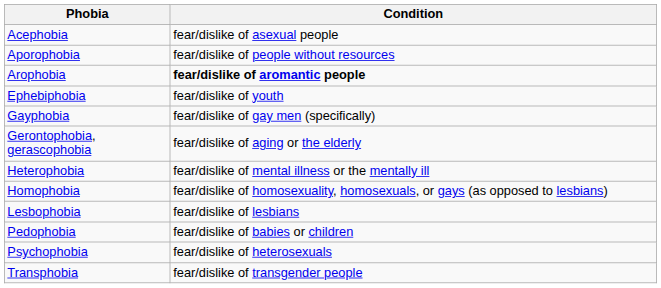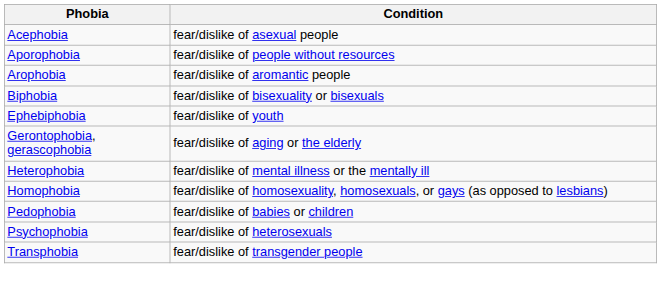 <table class="wikitable sortable" border="1">
 <tr>
 <th width="200px">Phobia</th>
 <th width="600px">Condition</th>
 </tr>
 <tr>
 <td><a href='#'>Acephobia</a></td>
 <td>fear/dislike of <a href='#'>asexual</a> people</td>
 </tr>
 <tr>
 <td><a href='#'>Aporophobia</a></td>
 <td>fear/dislike of <a href='#'>people without resources</a></td>
 </tr>
 <tr>
 <td><a href='#'>Arophobia</a></td>
-<td><strong>fear/dislike of <a href='#'>aromantic</a> people</strong></td>
+<td>fear/dislike of <a href='#'>aromantic</a> people</td>
+</tr>
+<tr>
+<td><a href='#'>Biphobia</a></td>
+<td>fear/dislike of <a href='#'>bisexuality</a> or <a href='#'>bisexuals</a></td>
 </tr>
 <tr>
 <td><a href='#'>Ephebiphobia</a></td>
 <td>fear/dislike of <a href='#'>youth</a></td>
-</tr>
-<tr>
-<td><a href='#'>Gayphobia</a></td>
-<td>fear/dislike of <a href='#'>gay men</a> (specifically)</td>
 </tr>
 <tr>
 <td><a href='#'>Gerontophobia</a>, <a href='#'>gerascophobia</a></td>
 <td>fear/dislike of <a href='#'>aging</a> or <a href='#'>the elderly</a></td>
 </tr>
 <tr>
 <td><a href='#'>Heterophobia</a></td>
 <td>fear/dislike of <a href='#'>mental illness</a> or the <a href='#'>mentally ill</a></td>
 </tr>
 <tr>
 <td><a href='#'>Homophobia</a></td>
 <td>fear/dislike of <a href='#'>homosexuality</a>, <a href='#'>homosexuals</a>, or <a href='#'>gays</a> (as opposed to <a href='#'>lesbians</a>)</td>
 </tr>
 <tr>
-<td><a href='#'>Lesbophobia</a></td>
-<td>fear/dislike of <a href='#'>lesbians</a></td>
-</tr>
-<tr>
 <td><a href='#'>Pedophobia</a></td>
 <td>fear/dislike of <a href='#'>babies</a> or <a href='#'>children</a></td>
 </tr>
 <tr>
 <td><a href='#'>Psychophobia</a></td>
 <td>fear/dislike of <a href='#'>heterosexuals</a></td>
 </tr>
 <tr>
 <td><a href='#'>Transphobia</a></td>
 <td>fear/dislike of <a href='#'>transgender people</a></td>
 </tr>
 </table>
